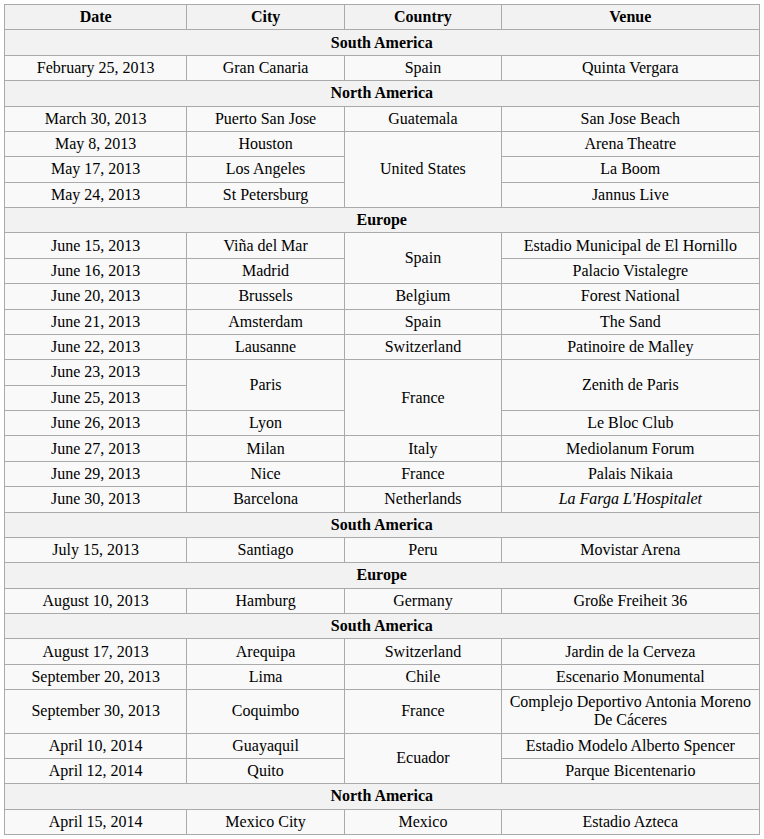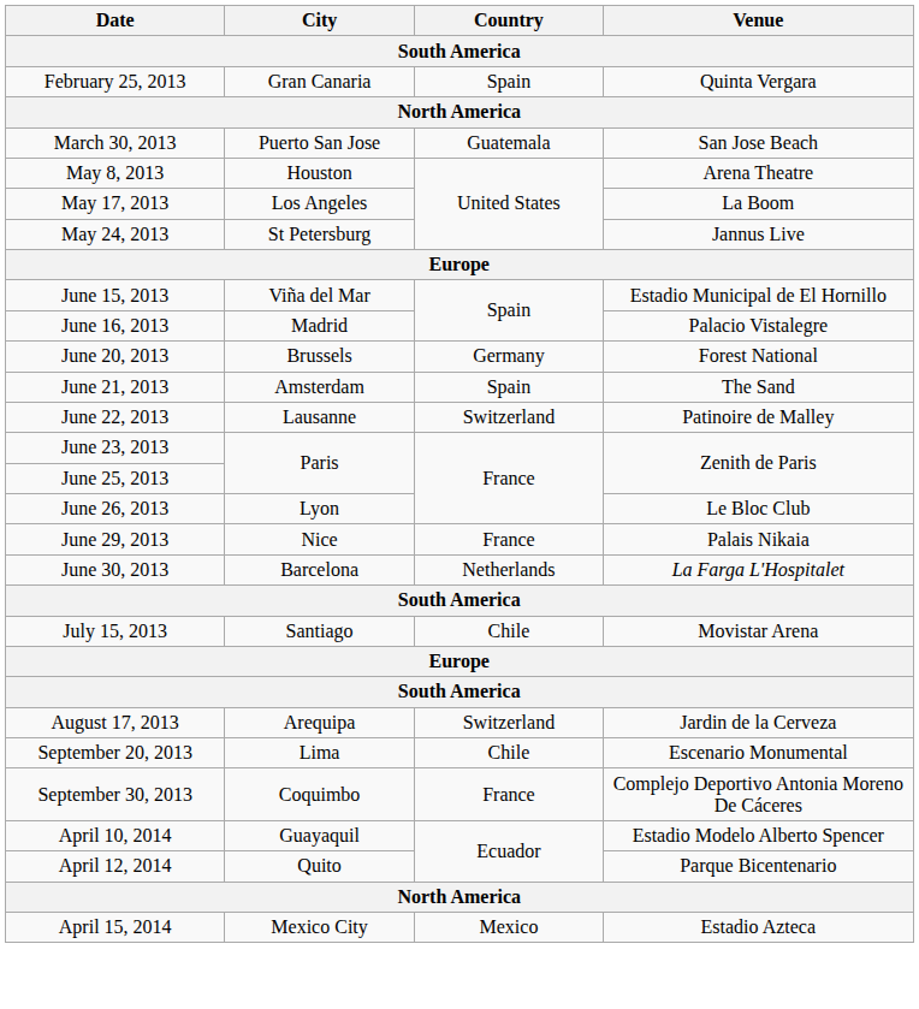 <table class="wikitable" style="text-align:center;">
 <tr>
 <th style="width:175px;">Date</th>
 <th style="width:150px;">City</th>
 <th style="width:150px;">Country</th>
 <th style="width:250px;">Venue</th>
 </tr>
 <tr>
 <th colspan="4">South America</th>
 </tr>
 <tr>
 <td>February 25, 2013</td>
 <td>Gran Canaria</td>
 <td>Spain</td>
 <td>Quinta Vergara</td>
 </tr>
 <tr>
 <th colspan="4">North America</th>
 </tr>
 <tr>
 <td>March 30, 2013</td>
 <td>Puerto San Jose</td>
 <td>Guatemala</td>
 <td>San Jose Beach</td>
 </tr>
 <tr>
 <td>May 8, 2013</td>
 <td>Houston</td>
 <td rowspan="3">United States</td>
 <td>Arena Theatre</td>
 </tr>
 <tr>
 <td>May 17, 2013</td>
 <td>Los Angeles</td>
 <td>La Boom</td>
 </tr>
 <tr>
 <td>May 24, 2013</td>
 <td>St Petersburg</td>
 <td>Jannus Live</td>
 </tr>
 <tr>
 <th colspan="4">Europe</th>
 </tr>
 <tr>
 <td>June 15, 2013</td>
 <td>Viña del Mar</td>
 <td rowspan="2">Spain</td>
 <td>Estadio Municipal de El Hornillo</td>
 </tr>
 <tr>
 <td>June 16, 2013</td>
 <td>Madrid</td>
 <td>Palacio Vistalegre</td>
 </tr>
 <tr>
 <td>June 20, 2013</td>
 <td>Brussels</td>
-<td>Belgium</td>
+<td>Germany</td>
 <td>Forest National</td>
 </tr>
 <tr>
 <td>June 21, 2013</td>
 <td>Amsterdam</td>
 <td>Spain</td>
 <td>The Sand</td>
 </tr>
 <tr>
 <td>June 22, 2013</td>
 <td>Lausanne</td>
 <td>Switzerland</td>
 <td>Patinoire de Malley</td>
 </tr>
 <tr>
 <td>June 23, 2013</td>
 <td rowspan="2">Paris</td>
 <td rowspan="3">France</td>
 <td rowspan="2">Zenith de Paris</td>
 </tr>
 <tr>
 <td>June 25, 2013</td>
 </tr>
 <tr>
 <td>June 26, 2013</td>
 <td>Lyon</td>
 <td>Le Bloc Club</td>
 </tr>
 <tr>
-<td>June 27, 2013</td>
-<td>Milan</td>
-<td>Italy</td>
-<td>Mediolanum Forum</td>
-</tr>
-<tr>
 <td>June 29, 2013</td>
 <td>Nice</td>
 <td>France</td>
 <td>Palais Nikaia</td>
 </tr>
 <tr>
 <td>June 30, 2013</td>
 <td>Barcelona</td>
 <td>Netherlands</td>
 <td><em>La Farga L'Hospitalet</em></td>
 </tr>
 <tr>
 <th colspan="4">South America</th>
 </tr>
 <tr>
 <td>July 15, 2013</td>
 <td>Santiago</td>
-<td>Peru</td>
+<td>Chile</td>
 <td>Movistar Arena</td>
 </tr>
 <tr>
 <th colspan="4">Europe</th>
-</tr>
-<tr>
-<td>August 10, 2013</td>
-<td>Hamburg</td>
-<td>Germany</td>
-<td>Große Freiheit 36</td>
 </tr>
 <tr>
 <th colspan="4">South America</th>
 </tr>
 <tr>
 <td>August 17, 2013</td>
 <td>Arequipa</td>
 <td>Switzerland</td>
 <td>Jardin de la Cerveza</td>
 </tr>
 <tr>
 <td>September 20, 2013</td>
 <td>Lima</td>
 <td>Chile</td>
 <td>Escenario Monumental</td>
 </tr>
 <tr>
 <td>September 30, 2013</td>
 <td>Coquimbo</td>
 <td>France</td>
 <td>Complejo Deportivo Antonia Moreno De Cáceres</td>
 </tr>
 <tr>
 <td>April 10, 2014</td>
 <td>Guayaquil</td>
 <td rowspan="2">Ecuador</td>
 <td>Estadio Modelo Alberto Spencer</td>
 </tr>
 <tr>
 <td>April 12, 2014</td>
 <td>Quito</td>
 <td>Parque Bicentenario</td>
 </tr>
 <tr>
 <th colspan="4">North America</th>
 </tr>
 <tr>
 <td>April 15, 2014</td>
 <td>Mexico City</td>
 <td rowspan="2">Mexico</td>
 <td>Estadio Azteca</td>
 </tr>
 <tr>
 </tr>
 </table>
